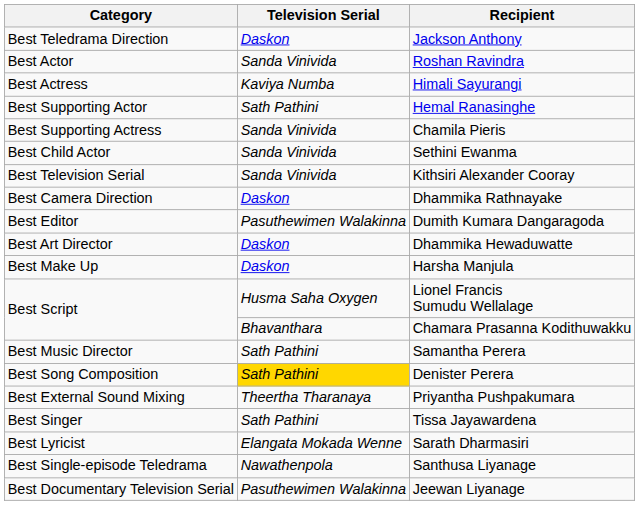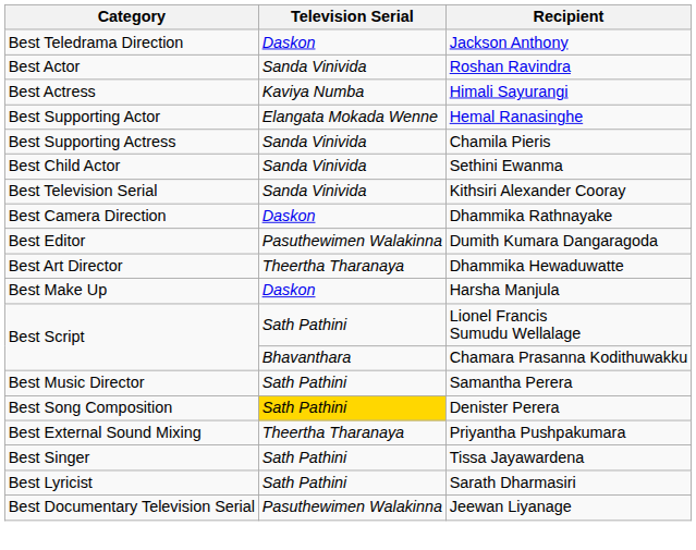 <table class="wikitable plainrowheaders sortable">
 <tr>
 <th scope="col">Category</th>
 <th scope="col">Television Serial</th>
 <th scope="col">Recipient</th>
 </tr>
 <tr>
 <td>Best Teledrama Direction</td>
 <td><em><a href='#'>Daskon</a></em></td>
 <td><a href='#'>Jackson Anthony</a></td>
 </tr>
 <tr>
 <td>Best Actor</td>
 <td><em>Sanda Vinivida</em></td>
 <td><a href='#'>Roshan Ravindra</a></td>
 </tr>
 <tr>
 <td>Best Actress</td>
 <td><em>Kaviya Numba</em></td>
 <td><a href='#'>Himali Sayurangi</a></td>
 </tr>
 <tr>
 <td>Best Supporting Actor</td>
-<td><em>Sath Pathini</em></td>
+<td><em>Elangata Mokada Wenne</em></td>
 <td><a href='#'>Hemal Ranasinghe</a></td>
 </tr>
 <tr>
 <td>Best Supporting Actress</td>
 <td><em>Sanda Vinivida</em></td>
 <td>Chamila Pieris</td>
 </tr>
 <tr>
 <td>Best Child Actor</td>
 <td><em>Sanda Vinivida</em></td>
 <td>Sethini Ewanma</td>
 </tr>
 <tr>
 <td>Best Television Serial</td>
 <td><em>Sanda Vinivida</em></td>
 <td>Kithsiri Alexander Cooray</td>
 </tr>
 <tr>
 <td>Best Camera Direction</td>
 <td><em><a href='#'>Daskon</a></em></td>
 <td>Dhammika Rathnayake</td>
 </tr>
 <tr>
 <td>Best Editor</td>
 <td><em>Pasuthewimen Walakinna</em></td>
 <td>Dumith Kumara Dangaragoda</td>
 </tr>
 <tr>
 <td>Best Art Director</td>
-<td><em><a href='#'>Daskon</a></em></td>
+<td><em>Theertha Tharanaya</em></td>
 <td>Dhammika Hewaduwatte</td>
 </tr>
 <tr>
 <td>Best Make Up</td>
 <td><em><a href='#'>Daskon</a></em></td>
 <td>Harsha Manjula</td>
 </tr>
 <tr>
 <td rowspan=2>Best Script</td>
-<td><em>Husma Saha Oxygen</em></td>
+<td><em>Sath Pathini</em></td>
 <td>Lionel Francis <br> Sumudu Wellalage</td>
 </tr>
 <tr>
 <td><em>Bhavanthara</em></td>
 <td>Chamara Prasanna Kodithuwakku</td>
 </tr>
 <tr>
 <td>Best Music Director</td>
 <td><em>Sath Pathini</em></td>
 <td>Samantha Perera</td>
 </tr>
 <tr>
 <td>Best Song Composition</td>
 <td style="background: gold;"><em>Sath Pathini</em></td>
 <td>Denister Perera</td>
 </tr>
 <tr>
 <td>Best External Sound Mixing</td>
 <td><em>Theertha Tharanaya</em></td>
 <td>Priyantha Pushpakumara</td>
 </tr>
 <tr>
 <td>Best Singer</td>
 <td><em>Sath Pathini</em></td>
 <td>Tissa Jayawardena</td>
 </tr>
 <tr>
 <td>Best Lyricist</td>
-<td><em>Elangata Mokada Wenne</em></td>
+<td><em>Sath Pathini</em></td>
 <td>Sarath Dharmasiri</td>
-</tr>
-<tr>
-<td>Best Single-episode Teledrama</td>
-<td><em>Nawathenpola</em></td>
-<td>Santhusa Liyanage</td>
 </tr>
 <tr>
 <td>Best Documentary Television Serial</td>
 <td><em>Pasuthewimen Walakinna</em></td>
 <td>Jeewan Liyanage</td>
 </tr>
 </table>
